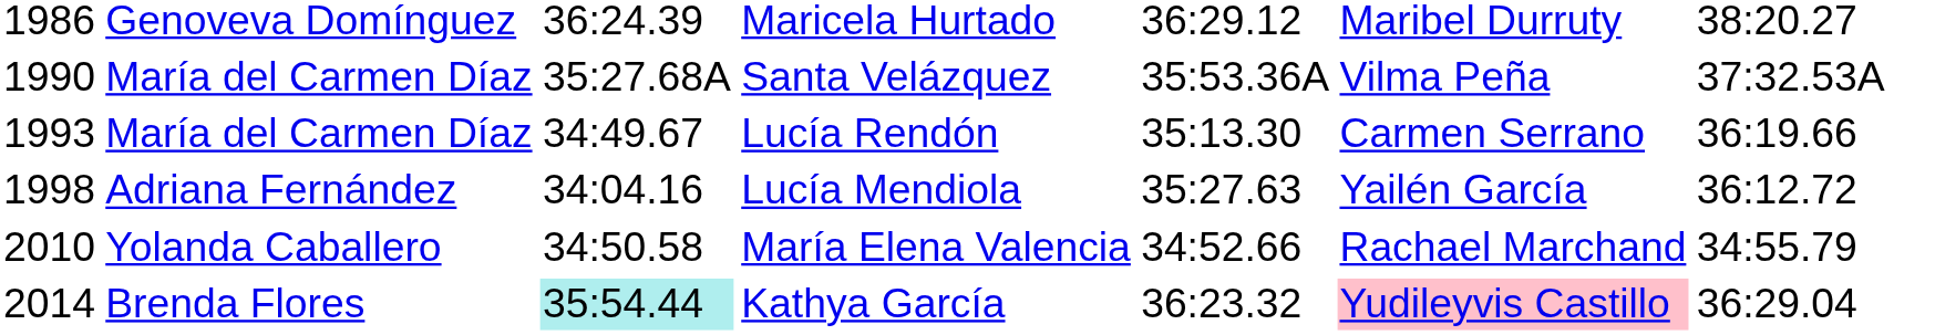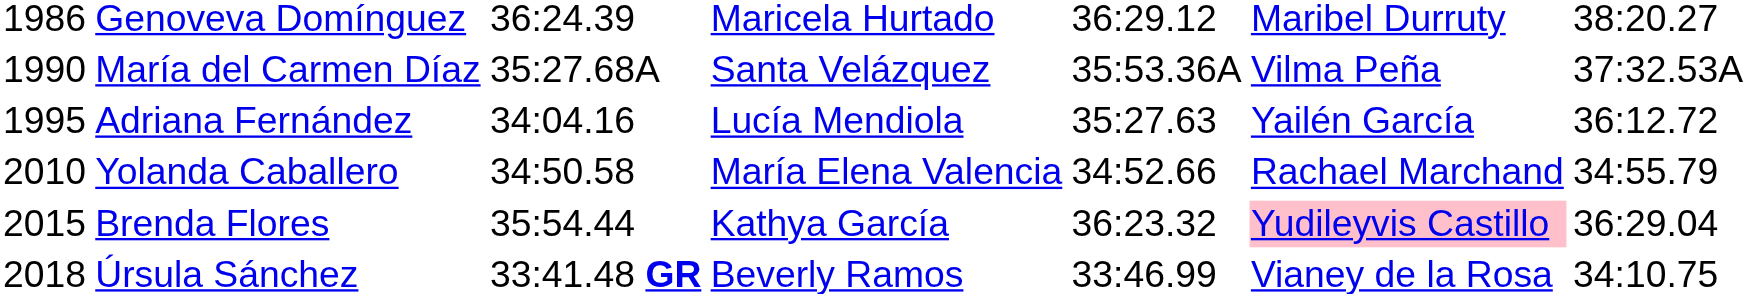 <table>
 <tr>
 <td>1986</td>
 <td><a href='#'>Genoveva Domínguez</a><br> </td>
 <td>36:24.39</td>
 <td><a href='#'>Maricela Hurtado</a><br> </td>
 <td>36:29.12</td>
 <td><a href='#'>Maribel Durruty</a><br> </td>
 <td>38:20.27</td>
 </tr>
 <tr>
 <td>1990</td>
 <td><a href='#'>María del Carmen Díaz</a><br> </td>
 <td>35:27.68A</td>
 <td><a href='#'>Santa Velázquez</a><br> </td>
 <td>35:53.36A</td>
 <td><a href='#'>Vilma Peña</a><br> </td>
 <td>37:32.53A</td>
 </tr>
 <tr>
-<td>1993</td>
-<td><a href='#'>María del Carmen Díaz</a><br> </td>
-<td>34:49.67</td>
-<td><a href='#'>Lucía Rendón</a><br> </td>
-<td>35:13.30</td>
-<td><a href='#'>Carmen Serrano</a><br> </td>
-<td>36:19.66</td>
-</tr>
-<tr>
-<td>1998</td>
+<td>1995</td>
 <td><a href='#'>Adriana Fernández</a><br> </td>
 <td>34:04.16</td>
 <td><a href='#'>Lucía Mendiola</a><br> </td>
 <td>35:27.63</td>
 <td><a href='#'>Yailén García</a><br> </td>
 <td>36:12.72</td>
 </tr>
 <tr>
 <td>2010</td>
 <td><a href='#'>Yolanda Caballero</a><br></td>
 <td>34:50.58</td>
 <td><a href='#'>María Elena Valencia</a><br></td>
 <td>34:52.66</td>
 <td><a href='#'>Rachael Marchand</a><br></td>
 <td>34:55.79</td>
 </tr>
 <tr>
-<td>2014</td>
+<td>2015</td>
 <td><a href='#'>Brenda Flores</a><br></td>
-<td style="background: paleturquoise;">35:54.44</td>
+<td>35:54.44</td>
 <td><a href='#'>Kathya García</a><br></td>
 <td>36:23.32</td>
 <td style="background: pink;"><a href='#'>Yudileyvis Castillo</a><br></td>
 <td>36:29.04</td>
 </tr>
+<tr>
+<td>2018</td>
+<td><a href='#'>Úrsula Sánchez</a><br></td>
+<td>33:41.48 <strong><a href='#'>GR</a></strong></td>
+<td><a href='#'>Beverly Ramos</a><br></td>
+<td>33:46.99 </td>
+<td><a href='#'>Vianey de la Rosa</a><br></td>
+<td>34:10.75</td>
+</tr>
 </table>
